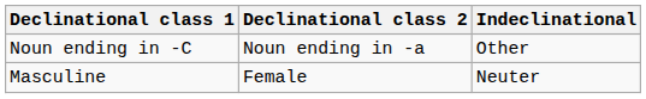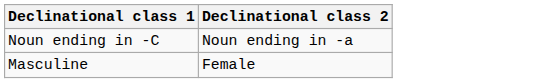 <table class="wikitable">
 <tr>
 <th>Declinational class 1</th>
 <th>Declinational class 2</th>
-<th>Indeclinational</th>
 </tr>
 <tr>
 <td>Noun ending in -C</td>
 <td>Noun ending in -a</td>
-<td>Other</td>
 </tr>
 <tr>
 <td>Masculine</td>
 <td>Female</td>
-<td>Neuter</td>
 </tr>
 </table>
